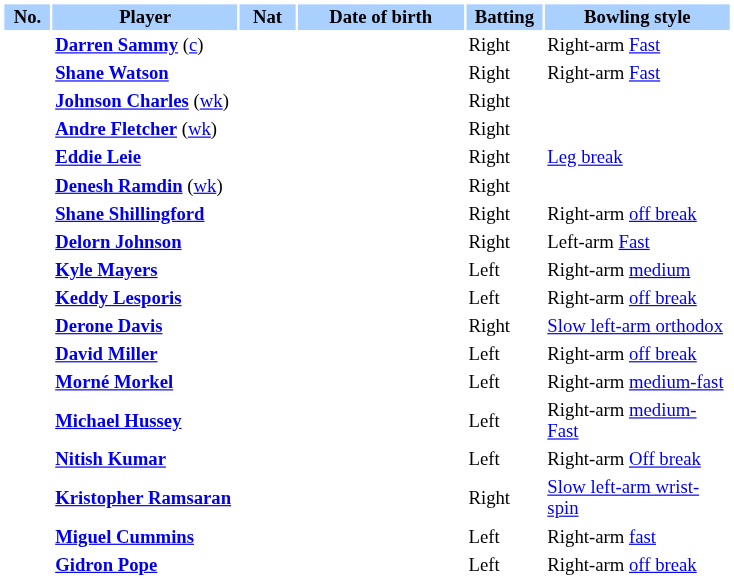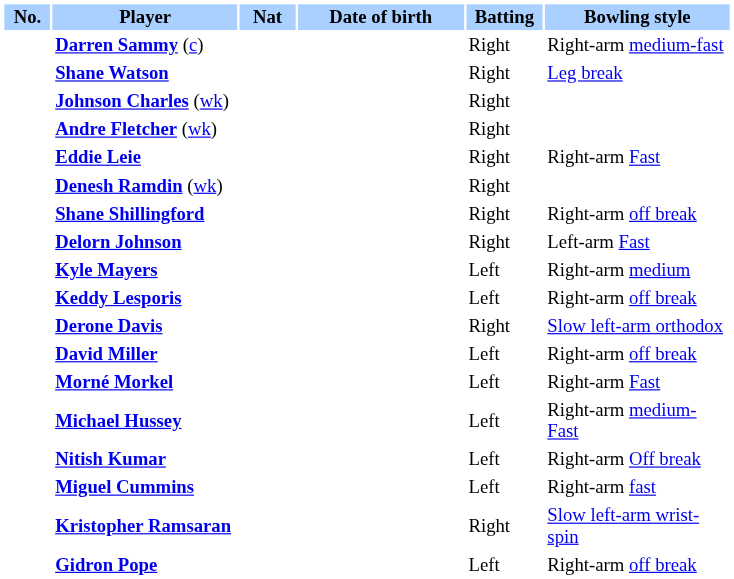 <table border="0" cellspacing="2" cellpadding="2" style="width:100%;">
 <tr style="background:#aad0ff;">
 <th scope="col" style="width:5%;">No.</th>
 <th scope="col" style="width:20%;">Player</th>
 <th scope="col" style="width:6%;">Nat</th>
 <th scope="col" style="width:18%;">Date of birth</th>
 <th scope="col" style="width:6%;">Batting</th>
 <th scope="col" style="width:20%;">Bowling style</th>
 </tr>
 <tr>
 <td style="text-align:center"></td>
 <td><strong><a href='#'>Darren Sammy</a></strong> (<a href='#'>c</a>)</td>
 <td style="text-align:center"></td>
 <td></td>
 <td>Right</td>
-<td>Right-arm <a href='#'>Fast</a></td>
+<td>Right-arm <a href='#'>medium-fast</a></td>
 </tr>
 <tr>
 <td style="text-align:center"></td>
 <td><strong><a href='#'>Shane Watson</a></strong></td>
 <td style="text-align:center"></td>
 <td></td>
 <td>Right</td>
-<td>Right-arm <a href='#'>Fast</a></td>
+<td><a href='#'>Leg break</a></td>
 </tr>
 <tr>
 <td style="text-align:center"></td>
 <td><strong><a href='#'>Johnson Charles</a></strong> (<a href='#'>wk</a>)</td>
 <td style="text-align:center"></td>
 <td></td>
 <td>Right</td>
 <td></td>
 </tr>
 <tr>
 <td style="text-align:center"></td>
 <td><strong><a href='#'>Andre Fletcher</a></strong> (<a href='#'>wk</a>)</td>
 <td style="text-align:center"></td>
 <td></td>
 <td>Right</td>
 <td></td>
 </tr>
 <tr>
 <td style="text-align:center"></td>
 <td><strong><a href='#'>Eddie Leie</a></strong></td>
 <td style="text-align:center"></td>
 <td></td>
 <td>Right</td>
-<td><a href='#'>Leg break</a></td>
+<td>Right-arm <a href='#'>Fast</a></td>
 </tr>
 <tr>
 <td style="text-align:center"></td>
 <td><strong><a href='#'>Denesh Ramdin</a></strong> (<a href='#'>wk</a>)</td>
 <td style="text-align:center"></td>
 <td></td>
 <td>Right</td>
 <td></td>
 </tr>
 <tr>
 <td style="text-align:center"></td>
 <td><strong><a href='#'>Shane Shillingford</a></strong></td>
 <td style="text-align:center"></td>
 <td></td>
 <td>Right</td>
 <td>Right-arm <a href='#'>off break</a></td>
 </tr>
 <tr>
 <td style="text-align:center"></td>
 <td><strong><a href='#'>Delorn Johnson</a></strong></td>
 <td style="text-align:center"></td>
 <td></td>
 <td>Right</td>
 <td>Left-arm <a href='#'>Fast</a></td>
 </tr>
 <tr>
 <td style="text-align:center"></td>
 <td><strong><a href='#'>Kyle Mayers</a></strong></td>
 <td style="text-align:center"></td>
 <td></td>
 <td>Left</td>
 <td>Right-arm <a href='#'>medium</a></td>
 </tr>
 <tr>
 <td style="text-align:center"></td>
 <td><strong><a href='#'>Keddy Lesporis</a></strong></td>
 <td style="text-align:center"></td>
 <td></td>
 <td>Left</td>
 <td>Right-arm <a href='#'>off break</a></td>
 </tr>
 <tr>
 <td style="text-align:center"></td>
 <td><strong><a href='#'>Derone Davis</a></strong></td>
 <td style="text-align:center"></td>
 <td></td>
 <td>Right</td>
 <td><a href='#'>Slow left-arm orthodox</a></td>
 </tr>
 <tr>
 <td style="text-align:center"></td>
 <td><strong><a href='#'>David Miller</a></strong></td>
 <td style="text-align:center"></td>
 <td></td>
 <td>Left</td>
 <td>Right-arm <a href='#'>off break</a></td>
 </tr>
 <tr>
 <td style="text-align:center"></td>
 <td><strong><a href='#'>Morné Morkel</a></strong></td>
 <td style="text-align:center"></td>
 <td></td>
 <td>Left</td>
-<td>Right-arm <a href='#'>medium-fast</a></td>
+<td>Right-arm <a href='#'>Fast</a></td>
 </tr>
 <tr>
 <td style="text-align:center"></td>
 <td><strong><a href='#'>Michael Hussey</a></strong></td>
 <td style="text-align:center"></td>
 <td></td>
 <td>Left</td>
 <td>Right-arm <a href='#'>medium-Fast</a></td>
 </tr>
 <tr>
 <td style="text-align:center"></td>
 <td><strong><a href='#'>Nitish Kumar</a></strong></td>
 <td style="text-align:center"></td>
 <td></td>
 <td>Left</td>
 <td>Right-arm <a href='#'>Off break</a></td>
 </tr>
 <tr>
 <td style="text-align:center"></td>
+<td><strong><a href='#'>Miguel Cummins</a></strong></td>
+<td style="text-align:center"></td>
+<td></td>
+<td>Left</td>
+<td>Right-arm <a href='#'>fast</a></td>
+</tr>
+<tr>
+<td style="text-align:center"></td>
 <td><strong><a href='#'>Kristopher Ramsaran</a></strong></td>
 <td style="text-align:center"></td>
 <td></td>
 <td>Right</td>
 <td><a href='#'>Slow left-arm wrist-spin</a></td>
-</tr>
-<tr>
-<td style="text-align:center"></td>
-<td><strong><a href='#'>Miguel Cummins</a></strong></td>
-<td style="text-align:center"></td>
-<td></td>
-<td>Left</td>
-<td>Right-arm <a href='#'>fast</a></td>
 </tr>
 <tr>
 <td style="text-align:center"></td>
 <td><strong><a href='#'>Gidron Pope</a></strong></td>
 <td style="text-align:center"></td>
 <td></td>
 <td>Left</td>
 <td>Right-arm <a href='#'>off break</a></td>
 </tr>
 <tr>
 </tr>
 </table>
